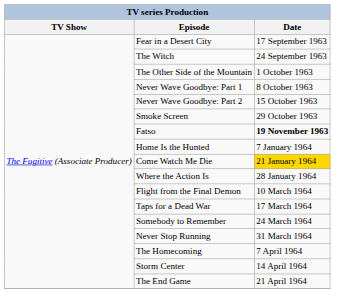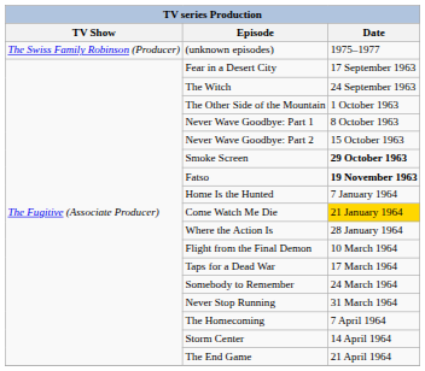 <table class="wikitable" style="font-size: 90%;">
 <tr>
 <th colspan="3" style="background: LightSteelBlue;">TV series Production</th>
 </tr>
 <tr>
 <th>TV Show</th>
 <th>Episode</th>
 <th>Date</th>
+</tr>
+<tr>
+<td><em><a href='#'>The Swiss Family Robinson</a> (Producer)</em></td>
+<td>(unknown episodes)</td>
+<td>1975–1977</td>
 </tr>
 <tr>
 <td rowspan=17><em><a href='#'>The Fugitive</a> (Associate Producer)</em></td>
 <td>Fear in a Desert City</td>
 <td>17 September 1963</td>
 </tr>
 <tr>
 <td>The Witch</td>
 <td>24 September 1963</td>
 </tr>
 <tr>
 <td>The Other Side of the Mountain</td>
 <td>1 October 1963</td>
 </tr>
 <tr>
 <td>Never Wave Goodbye: Part 1</td>
 <td>8 October 1963</td>
 </tr>
 <tr>
 <td>Never Wave Goodbye: Part 2</td>
 <td>15 October 1963</td>
 </tr>
 <tr>
 <td>Smoke Screen</td>
-<td>29 October 1963</td>
+<td><strong>29 October 1963</strong></td>
 </tr>
 <tr>
 <td>Fatso</td>
 <td><strong>19 November 1963</strong></td>
 </tr>
 <tr>
 <td>Home Is the Hunted</td>
 <td>7 January 1964</td>
 </tr>
 <tr>
 <td>Come Watch Me Die</td>
 <td style="background: gold;">21 January 1964</td>
 </tr>
 <tr>
 <td>Where the Action Is</td>
 <td>28 January 1964</td>
 </tr>
 <tr>
 <td>Flight from the Final Demon</td>
 <td>10 March 1964</td>
 </tr>
 <tr>
 <td>Taps for a Dead War</td>
 <td>17 March 1964</td>
 </tr>
 <tr>
 <td>Somebody to Remember</td>
 <td>24 March 1964</td>
 </tr>
 <tr>
 <td>Never Stop Running</td>
 <td>31 March 1964</td>
 </tr>
 <tr>
 <td>The Homecoming</td>
 <td>7 April 1964</td>
 </tr>
 <tr>
 <td>Storm Center</td>
 <td>14 April 1964</td>
 </tr>
 <tr>
 <td>The End Game</td>
 <td>21 April 1964</td>
 </tr>
 <tr>
 </tr>
 </table>
